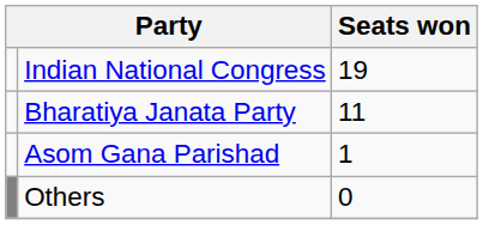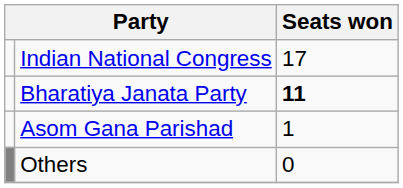 <table class="sortable wikitable">
 <tr>
 <th colspan="2">Party</th>
 <th>Seats won</th>
 </tr>
 <tr>
 <td></td>
 <td><a href='#'>Indian National Congress</a></td>
-<td>19</td>
+<td>17</td>
 </tr>
 <tr>
 <td></td>
 <td><a href='#'>Bharatiya Janata Party</a></td>
-<td>11</td>
+<td><strong>11</strong></td>
 </tr>
 <tr>
 <td></td>
 <td><a href='#'>Asom Gana Parishad</a></td>
 <td>1</td>
 </tr>
 <tr>
 <td bgcolor="grey"></td>
 <td>Others</td>
 <td>0</td>
 </tr>
 <tr>
 </tr>
 </table>
